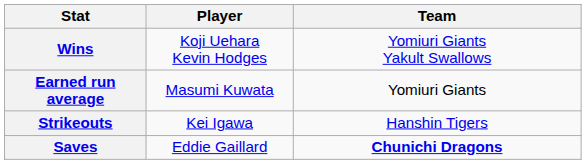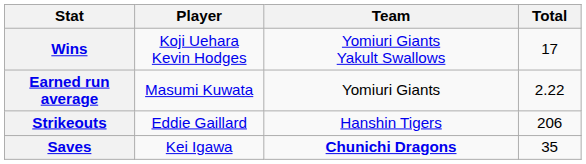 <table class="wikitable" style="text-align:center;">
 <tr>
 <th scope="col" style="width:7%;">Stat</th>
 <th scope="col" style="width:10%;">Player</th>
 <th scope="col" style="width:20%;">Team</th>
+<th scope="col" style="width:3%;">Total</th>
 </tr>
 <tr>
 <th scope="row" style="text-align:center;"><a href='#'>Wins</a></th>
 <td><a href='#'>Koji Uehara</a><br><a href='#'>Kevin Hodges</a></td>
 <td><a href='#'>Yomiuri Giants</a><br><a href='#'>Yakult Swallows</a></td>
+<td>17</td>
 </tr>
 <tr>
 <th scope="row" style="text-align:center;"><a href='#'>Earned run average</a></th>
 <td><a href='#'>Masumi Kuwata</a></td>
 <td>Yomiuri Giants</td>
+<td>2.22</td>
 </tr>
 <tr>
 <th scope="row" style="text-align:center;"><a href='#'>Strikeouts</a></th>
-<td><a href='#'>Kei Igawa</a></td>
+<td><a href='#'>Eddie Gaillard</a></td>
 <td><a href='#'>Hanshin Tigers</a></td>
+<td>206</td>
 </tr>
 <tr>
 <th scope="row" style="text-align:center;"><a href='#'>Saves</a></th>
-<td><a href='#'>Eddie Gaillard</a></td>
+<td><a href='#'>Kei Igawa</a></td>
 <td><strong><a href='#'>Chunichi Dragons</a></strong></td>
+<td>35</td>
 </tr>
 </table>
